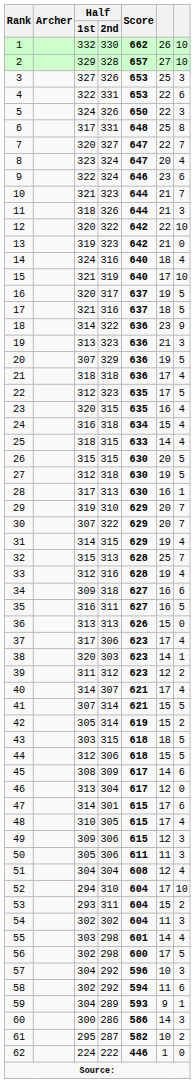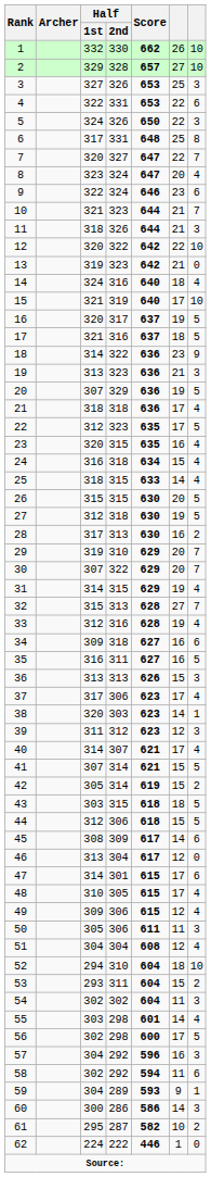 <table class="wikitable sortable" style="text-align:center;">
 <tr>
 <th rowspan=2>Rank</th>
 <th rowspan=2>Archer</th>
 <th colspan=2>Half</th>
 <th rowspan=2>Score</th>
 <th rowspan=2></th>
 <th rowspan=2></th>
 </tr>
 <tr>
 <th>1st</th>
 <th>2nd</th>
 </tr>
 <tr bgcolor=#ccffcc>
 <td>1</td>
 <td style="text-align:left;"></td>
 <td>332</td>
 <td>330</td>
 <td><strong>662</strong></td>
 <td>26</td>
 <td>10</td>
 </tr>
 <tr bgcolor=#ccffcc>
 <td>2</td>
 <td style="text-align:left;"></td>
 <td>329</td>
 <td>328</td>
 <td><strong>657</strong></td>
 <td>27</td>
 <td>10</td>
 </tr>
 <tr>
 <td>3</td>
 <td style="text-align:left;"></td>
 <td>327</td>
 <td>326</td>
 <td><strong>653</strong></td>
 <td>25</td>
 <td>3</td>
 </tr>
 <tr>
 <td>4</td>
 <td style="text-align:left;"></td>
 <td>322</td>
 <td>331</td>
 <td><strong>653</strong></td>
 <td>22</td>
 <td>6</td>
 </tr>
 <tr>
 <td>5</td>
 <td style="text-align:left;"></td>
 <td>324</td>
 <td>326</td>
 <td><strong>650</strong></td>
 <td>22</td>
 <td>3</td>
 </tr>
 <tr>
 <td>6</td>
 <td style="text-align:left;"></td>
 <td>317</td>
 <td>331</td>
 <td><strong>648</strong></td>
 <td>25</td>
 <td>8</td>
 </tr>
 <tr>
 <td>7</td>
 <td style="text-align:left;"></td>
 <td>320</td>
 <td>327</td>
 <td><strong>647</strong></td>
 <td>22</td>
 <td>7</td>
 </tr>
 <tr>
 <td>8</td>
 <td style="text-align:left;"></td>
 <td>323</td>
 <td>324</td>
 <td><strong>647</strong></td>
 <td>20</td>
 <td>4</td>
 </tr>
 <tr>
 <td>9</td>
 <td style="text-align:left;"></td>
 <td>322</td>
 <td>324</td>
 <td><strong>646</strong></td>
 <td>23</td>
 <td>6</td>
 </tr>
 <tr>
 <td>10</td>
 <td style="text-align:left;"></td>
 <td>321</td>
 <td>323</td>
 <td><strong>644</strong></td>
 <td>21</td>
 <td>7</td>
 </tr>
 <tr>
 <td>11</td>
 <td style="text-align:left;"></td>
 <td>318</td>
 <td>326</td>
 <td><strong>644</strong></td>
 <td>21</td>
 <td>3</td>
 </tr>
 <tr>
 <td>12</td>
 <td style="text-align:left;"></td>
 <td>320</td>
 <td>322</td>
 <td><strong>642</strong></td>
 <td>22</td>
 <td>10</td>
 </tr>
 <tr>
 <td>13</td>
 <td style="text-align:left;"></td>
 <td>319</td>
 <td>323</td>
 <td><strong>642</strong></td>
 <td>21</td>
 <td>0</td>
 </tr>
 <tr>
 <td>14</td>
 <td style="text-align:left;"></td>
 <td>324</td>
 <td>316</td>
 <td><strong>640</strong></td>
 <td>18</td>
 <td>4</td>
 </tr>
 <tr>
 <td>15</td>
 <td style="text-align:left;"></td>
 <td>321</td>
 <td>319</td>
 <td><strong>640</strong></td>
 <td>17</td>
 <td>10</td>
 </tr>
 <tr>
 <td>16</td>
 <td style="text-align:left;"></td>
 <td>320</td>
 <td>317</td>
 <td><strong>637</strong></td>
 <td>19</td>
 <td>5</td>
 </tr>
 <tr>
 <td>17</td>
 <td style="text-align:left;"></td>
 <td>321</td>
 <td>316</td>
 <td><strong>637</strong></td>
 <td>18</td>
 <td>5</td>
 </tr>
 <tr>
 <td>18</td>
 <td style="text-align:left;"></td>
 <td>314</td>
 <td>322</td>
 <td><strong>636</strong></td>
 <td>23</td>
 <td>9</td>
 </tr>
 <tr>
 <td>19</td>
 <td style="text-align:left;"></td>
 <td>313</td>
 <td>323</td>
 <td><strong>636</strong></td>
 <td>21</td>
 <td>3</td>
 </tr>
 <tr>
 <td>20</td>
 <td style="text-align:left;"></td>
 <td>307</td>
 <td>329</td>
 <td><strong>636</strong></td>
 <td>19</td>
 <td>5</td>
 </tr>
 <tr>
 <td>21</td>
 <td style="text-align:left;"></td>
 <td>318</td>
 <td>318</td>
 <td><strong>636</strong></td>
 <td>17</td>
 <td>4</td>
 </tr>
 <tr>
 <td>22</td>
 <td style="text-align:left;"></td>
 <td>312</td>
 <td>323</td>
 <td><strong>635</strong></td>
 <td>17</td>
 <td>5</td>
 </tr>
 <tr>
 <td>23</td>
 <td style="text-align:left;"></td>
 <td>320</td>
 <td>315</td>
 <td><strong>635</strong></td>
 <td>16</td>
 <td>4</td>
 </tr>
 <tr>
 <td>24</td>
 <td style="text-align:left;"></td>
 <td>316</td>
 <td>318</td>
 <td><strong>634</strong></td>
 <td>15</td>
 <td>4</td>
 </tr>
 <tr>
 <td>25</td>
 <td style="text-align:left;"></td>
 <td>318</td>
 <td>315</td>
 <td><strong>633</strong></td>
 <td>14</td>
 <td>4</td>
 </tr>
 <tr>
 <td>26</td>
 <td style="text-align:left;"></td>
 <td>315</td>
 <td>315</td>
 <td><strong>630</strong></td>
 <td>20</td>
 <td>5</td>
 </tr>
 <tr>
 <td>27</td>
 <td style="text-align:left;"></td>
 <td>312</td>
 <td>318</td>
 <td><strong>630</strong></td>
 <td>19</td>
 <td>5</td>
 </tr>
 <tr>
 <td>28</td>
 <td style="text-align:left;"></td>
 <td>317</td>
 <td>313</td>
 <td><strong>630</strong></td>
 <td>16</td>
-<td>1</td>
+<td>2</td>
 </tr>
 <tr>
 <td>29</td>
 <td style="text-align:left;"></td>
 <td>319</td>
 <td>310</td>
 <td><strong>629</strong></td>
 <td>20</td>
 <td>7</td>
 </tr>
 <tr>
 <td>30</td>
 <td style="text-align:left;"></td>
 <td>307</td>
 <td>322</td>
 <td><strong>629</strong></td>
 <td>20</td>
 <td>7</td>
 </tr>
 <tr>
 <td>31</td>
 <td style="text-align:left;"></td>
 <td>314</td>
 <td>315</td>
 <td><strong>629</strong></td>
 <td>19</td>
 <td>4</td>
 </tr>
 <tr>
 <td>32</td>
 <td style="text-align:left;"></td>
 <td>315</td>
 <td>313</td>
 <td><strong>628</strong></td>
-<td>25</td>
+<td>27</td>
 <td>7</td>
 </tr>
 <tr>
 <td>33</td>
 <td style="text-align:left;"></td>
 <td>312</td>
 <td>316</td>
 <td><strong>628</strong></td>
 <td>19</td>
 <td>4</td>
 </tr>
 <tr>
 <td>34</td>
 <td style="text-align:left;"></td>
 <td>309</td>
 <td>318</td>
 <td><strong>627</strong></td>
 <td>16</td>
 <td>6</td>
 </tr>
 <tr>
 <td>35</td>
 <td style="text-align:left;"></td>
 <td>316</td>
 <td>311</td>
 <td><strong>627</strong></td>
 <td>16</td>
 <td>5</td>
 </tr>
 <tr>
 <td>36</td>
 <td style="text-align:left;"></td>
 <td>313</td>
 <td>313</td>
 <td><strong>626</strong></td>
 <td>15</td>
-<td>0</td>
+<td>3</td>
 </tr>
 <tr>
 <td>37</td>
 <td style="text-align:left;"></td>
 <td>317</td>
 <td>306</td>
 <td><strong>623</strong></td>
 <td>17</td>
 <td>4</td>
 </tr>
 <tr>
 <td>38</td>
 <td style="text-align:left;"></td>
 <td>320</td>
 <td>303</td>
 <td><strong>623</strong></td>
 <td>14</td>
 <td>1</td>
 </tr>
 <tr>
 <td>39</td>
 <td style="text-align:left;"></td>
 <td>311</td>
 <td>312</td>
 <td><strong>623</strong></td>
 <td>12</td>
-<td>2</td>
+<td>3</td>
 </tr>
 <tr>
 <td>40</td>
 <td style="text-align:left;"></td>
 <td>314</td>
 <td>307</td>
 <td><strong>621</strong></td>
 <td>17</td>
 <td>4</td>
 </tr>
 <tr>
 <td>41</td>
 <td style="text-align:left;"></td>
 <td>307</td>
 <td>314</td>
 <td><strong>621</strong></td>
 <td>15</td>
 <td>5</td>
 </tr>
 <tr>
 <td>42</td>
 <td style="text-align:left;"></td>
 <td>305</td>
 <td>314</td>
 <td><strong>619</strong></td>
 <td>15</td>
 <td>2</td>
 </tr>
 <tr>
 <td>43</td>
 <td style="text-align:left;"></td>
 <td>303</td>
 <td>315</td>
 <td><strong>618</strong></td>
 <td>18</td>
 <td>5</td>
 </tr>
 <tr>
 <td>44</td>
 <td style="text-align:left;"></td>
 <td>312</td>
 <td>306</td>
 <td><strong>618</strong></td>
 <td>15</td>
 <td>5</td>
 </tr>
 <tr>
 <td>45</td>
 <td style="text-align:left;"></td>
 <td>308</td>
 <td>309</td>
 <td><strong>617</strong></td>
 <td>14</td>
 <td>6</td>
 </tr>
 <tr>
 <td>46</td>
 <td style="text-align:left;"></td>
 <td>313</td>
 <td>304</td>
 <td><strong>617</strong></td>
 <td>12</td>
 <td>0</td>
 </tr>
 <tr>
 <td>47</td>
 <td style="text-align:left;"></td>
 <td>314</td>
 <td>301</td>
 <td><strong>615</strong></td>
 <td>17</td>
 <td>6</td>
 </tr>
 <tr>
 <td>48</td>
 <td style="text-align:left;"></td>
 <td>310</td>
 <td>305</td>
 <td><strong>615</strong></td>
 <td>17</td>
 <td>4</td>
 </tr>
 <tr>
 <td>49</td>
 <td style="text-align:left;"></td>
 <td>309</td>
 <td>306</td>
 <td><strong>615</strong></td>
 <td>12</td>
-<td>3</td>
+<td>4</td>
 </tr>
 <tr>
 <td>50</td>
 <td style="text-align:left;"></td>
 <td>305</td>
 <td>306</td>
 <td><strong>611</strong></td>
 <td>11</td>
 <td>3</td>
 </tr>
 <tr>
 <td>51</td>
 <td style="text-align:left;"></td>
 <td>304</td>
 <td>304</td>
 <td><strong>608</strong></td>
 <td>12</td>
 <td>4</td>
 </tr>
 <tr>
 <td>52</td>
 <td style="text-align:left;"></td>
 <td>294</td>
 <td>310</td>
 <td><strong>604</strong></td>
-<td>17</td>
+<td>18</td>
 <td>10</td>
 </tr>
 <tr>
 <td>53</td>
 <td style="text-align:left;"></td>
 <td>293</td>
 <td>311</td>
 <td><strong>604</strong></td>
 <td>15</td>
 <td>2</td>
 </tr>
 <tr>
 <td>54</td>
 <td style="text-align:left;"></td>
 <td>302</td>
 <td>302</td>
 <td><strong>604</strong></td>
 <td>11</td>
 <td>3</td>
 </tr>
 <tr>
 <td>55</td>
 <td style="text-align:left;"></td>
 <td>303</td>
 <td>298</td>
 <td><strong>601</strong></td>
 <td>14</td>
 <td>4</td>
 </tr>
 <tr>
 <td>56</td>
 <td style="text-align:left;"></td>
 <td>302</td>
 <td>298</td>
 <td><strong>600</strong></td>
 <td>17</td>
 <td>5</td>
 </tr>
 <tr>
 <td>57</td>
 <td style="text-align:left;"></td>
 <td>304</td>
 <td>292</td>
 <td><strong>596</strong></td>
-<td>10</td>
+<td>16</td>
 <td>3</td>
 </tr>
 <tr>
 <td>58</td>
 <td style="text-align:left;"></td>
 <td>302</td>
 <td>292</td>
 <td><strong>594</strong></td>
 <td>11</td>
 <td>6</td>
 </tr>
 <tr>
 <td>59</td>
 <td style="text-align:left;"></td>
 <td>304</td>
 <td>289</td>
 <td><strong>593</strong></td>
 <td>9</td>
 <td>1</td>
 </tr>
 <tr>
 <td>60</td>
 <td style="text-align:left;"></td>
 <td>300</td>
 <td>286</td>
 <td><strong>586</strong></td>
 <td>14</td>
 <td>3</td>
 </tr>
 <tr>
 <td>61</td>
 <td style="text-align:left;"></td>
 <td>295</td>
 <td>287</td>
 <td><strong>582</strong></td>
 <td>10</td>
 <td>2</td>
 </tr>
 <tr>
 <td>62</td>
 <td style="text-align:left;"></td>
 <td>224</td>
 <td>222</td>
 <td><strong>446</strong></td>
 <td>1</td>
 <td>0</td>
 </tr>
 <tr>
 <td colspan=7><small><strong>Source:</strong></small></td>
 </tr>
 </table>
